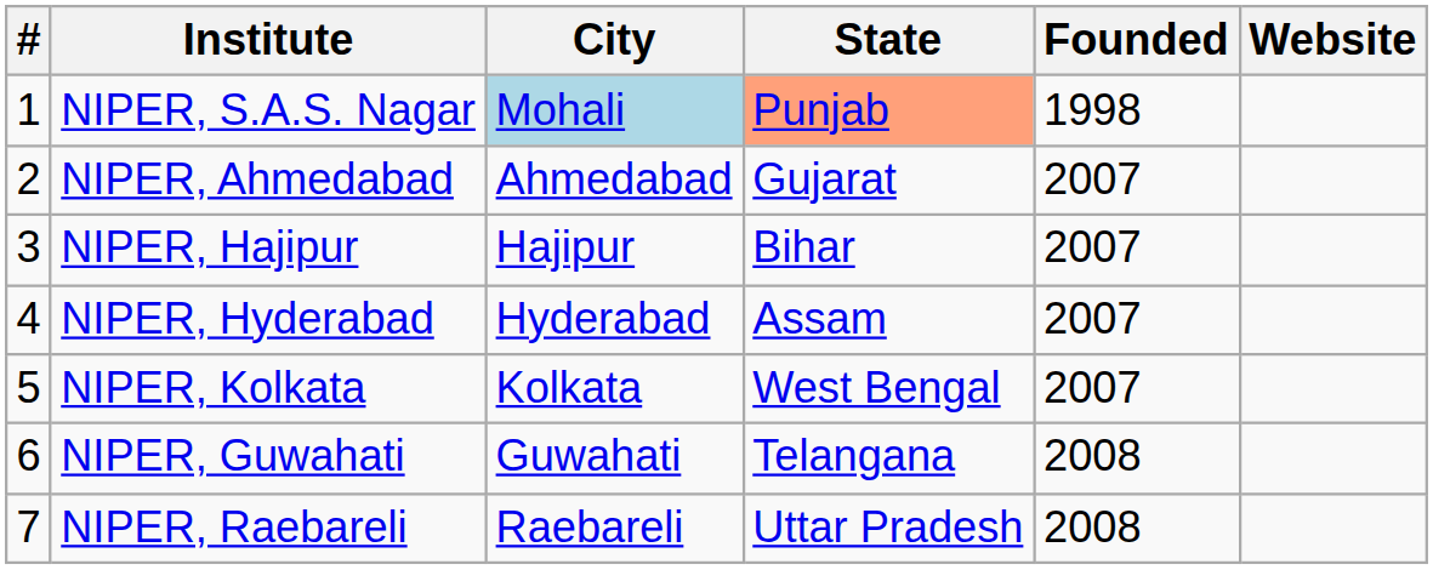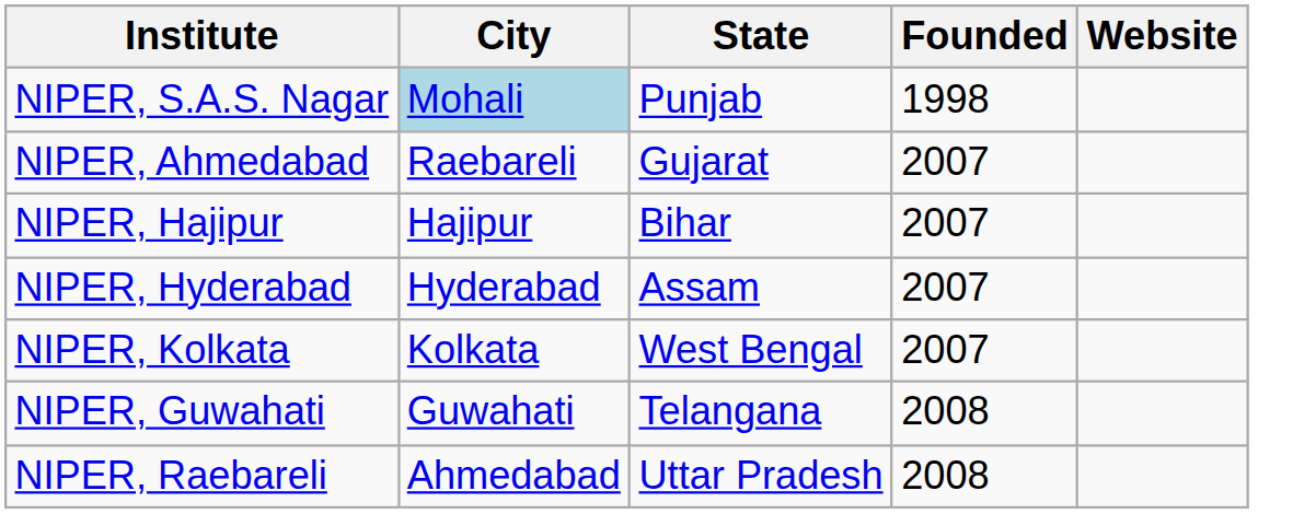 <table class="wikitable sortable">
 <tr>
-<th>#</th>
 <th>Institute</th>
 <th>City</th>
 <th>State</th>
 <th>Founded</th>
 <th>Website</th>
 </tr>
 <tr>
-<td>1</td>
 <td><a href='#'>NIPER, S.A.S. Nagar</a></td>
 <td style="background: lightblue;"><a href='#'>Mohali</a></td>
-<td style="background: lightsalmon;"><a href='#'>Punjab</a></td>
+<td><a href='#'>Punjab</a></td>
 <td>1998</td>
 <td></td>
 </tr>
 <tr>
-<td>2</td>
 <td><a href='#'>NIPER, Ahmedabad</a></td>
-<td><a href='#'>Ahmedabad</a></td>
+<td><a href='#'>Raebareli</a></td>
 <td><a href='#'>Gujarat</a></td>
 <td>2007</td>
 <td></td>
 </tr>
 <tr>
-<td>3</td>
 <td><a href='#'>NIPER, Hajipur</a></td>
 <td><a href='#'>Hajipur</a></td>
 <td><a href='#'>Bihar</a></td>
 <td>2007</td>
 <td></td>
 </tr>
 <tr>
-<td>4</td>
 <td><a href='#'>NIPER, Hyderabad</a></td>
 <td><a href='#'>Hyderabad</a></td>
 <td><a href='#'>Assam</a></td>
 <td>2007</td>
 <td></td>
 </tr>
 <tr>
-<td>5</td>
 <td><a href='#'>NIPER, Kolkata</a></td>
 <td><a href='#'>Kolkata</a></td>
 <td><a href='#'>West Bengal</a></td>
 <td>2007</td>
 <td></td>
 </tr>
 <tr>
-<td>6</td>
 <td><a href='#'>NIPER, Guwahati</a></td>
 <td><a href='#'>Guwahati</a></td>
 <td><a href='#'>Telangana</a></td>
 <td>2008</td>
 <td></td>
 </tr>
 <tr>
-<td>7</td>
 <td><a href='#'>NIPER, Raebareli</a></td>
-<td><a href='#'>Raebareli</a></td>
+<td><a href='#'>Ahmedabad</a></td>
 <td><a href='#'>Uttar Pradesh</a></td>
 <td>2008</td>
 <td></td>
 </tr>
 </table>
